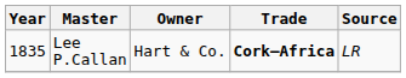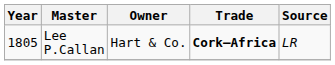 <table class=" wikitable">
 <tr>
 <th>Year</th>
 <th>Master</th>
 <th>Owner</th>
 <th>Trade</th>
 <th>Source</th>
 </tr>
 <tr>
-<td>1835</td>
+<td>1805</td>
 <td>Lee<br>P.Callan</td>
 <td>Hart & Co.</td>
 <td><strong>Cork–Africa</strong></td>
 <td><em>LR</em></td>
 </tr>
 <tr>
 </tr>
 </table>
